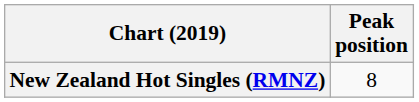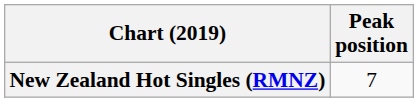 <table class="wikitable sortable plainrowheaders" style="text-align:center">
 <tr>
 <th scope="col">Chart (2019)</th>
 <th scope="col">Peak<br> position</th>
 </tr>
 <tr>
 <th scope="row">New Zealand Hot Singles (<a href='#'>RMNZ</a>)</th>
-<td>8</td>
+<td>7</td>
 </tr>
 </table>
